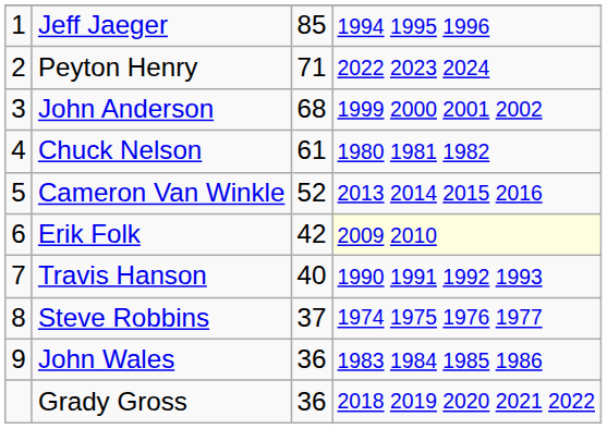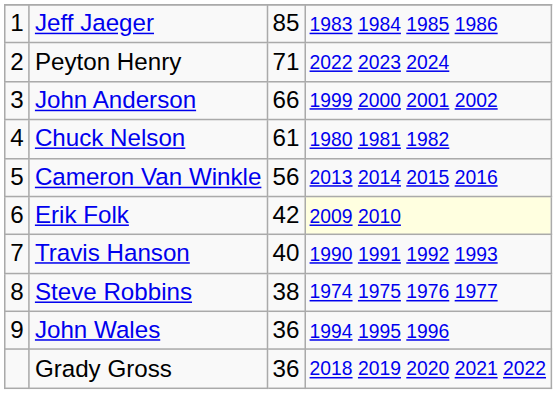 <table class="wikitable">
 <tr>
 </tr>
 <tr>
 <td>1</td>
 <td><a href='#'>Jeff Jaeger</a></td>
 <td>85</td>
-<td style="font-size:80%;"><a href='#'>1994</a> <a href='#'>1995</a> <a href='#'>1996</a></td>
+<td style="font-size:80%;"><a href='#'>1983</a> <a href='#'>1984</a> <a href='#'>1985</a> <a href='#'>1986</a></td>
 </tr>
 <tr>
 <td>2</td>
 <td>Peyton Henry</td>
 <td>71</td>
 <td style="font-size:80%;"><a href='#'>2022</a> <a href='#'>2023</a> <a href='#'>2024</a></td>
 </tr>
 <tr>
 <td>3</td>
 <td><a href='#'>John Anderson</a></td>
-<td>68</td>
+<td>66</td>
 <td style="font-size:80%;"><a href='#'>1999</a> <a href='#'>2000</a> <a href='#'>2001</a> <a href='#'>2002</a></td>
 </tr>
 <tr>
 <td>4</td>
 <td><a href='#'>Chuck Nelson</a></td>
 <td>61</td>
 <td style="font-size:80%;"><a href='#'>1980</a> <a href='#'>1981</a> <a href='#'>1982</a></td>
 </tr>
 <tr>
 <td>5</td>
 <td><a href='#'>Cameron Van Winkle</a></td>
-<td>52</td>
+<td>56</td>
 <td style="font-size:80%;"><a href='#'>2013</a> <a href='#'>2014</a> <a href='#'>2015</a> <a href='#'>2016</a></td>
 </tr>
 <tr>
 <td>6</td>
 <td><a href='#'>Erik Folk</a></td>
 <td>42</td>
 <td style="background: lightyellow; font-size:80%;"><a href='#'>2009</a> <a href='#'>2010</a></td>
 </tr>
 <tr>
 <td>7</td>
 <td><a href='#'>Travis Hanson</a></td>
 <td>40</td>
 <td style="font-size:80%;"><a href='#'>1990</a> <a href='#'>1991</a> <a href='#'>1992</a> <a href='#'>1993</a></td>
 </tr>
 <tr>
 <td>8</td>
 <td><a href='#'>Steve Robbins</a></td>
-<td>37</td>
+<td>38</td>
 <td style="font-size:80%;"><a href='#'>1974</a> <a href='#'>1975</a> <a href='#'>1976</a> <a href='#'>1977</a></td>
 </tr>
 <tr>
 <td>9</td>
 <td><a href='#'>John Wales</a></td>
 <td>36</td>
-<td style="font-size:80%;"><a href='#'>1983</a> <a href='#'>1984</a> <a href='#'>1985</a> <a href='#'>1986</a></td>
+<td style="font-size:80%;"><a href='#'>1994</a> <a href='#'>1995</a> <a href='#'>1996</a></td>
 </tr>
 <tr>
 <td></td>
 <td>Grady Gross</td>
 <td>36</td>
 <td style="font-size:80%;"><a href='#'>2018</a> <a href='#'>2019</a> <a href='#'>2020</a> <a href='#'>2021</a> <a href='#'>2022</a></td>
 </tr>
 </table>
